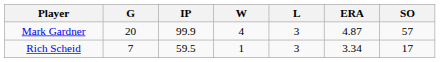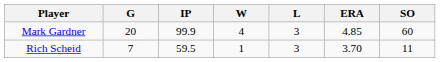 <table class="wikitable sortable">
 <tr>
 <th bgcolor="#DDDDFF" width="16%">Player</th>
 <th bgcolor="#DDDDFF" width="9%">G</th>
 <th bgcolor="#DDDDFF" width="9%">IP</th>
 <th bgcolor="#DDDDFF" width="9%">W</th>
 <th bgcolor="#DDDDFF" width="9%">L</th>
 <th bgcolor="#DDDDFF" width="9%">ERA</th>
 <th bgcolor="#DDDDFF" width="9%">SO</th>
 </tr>
 <tr align=center>
 <td><a href='#'>Mark Gardner</a></td>
 <td>20</td>
 <td>99.9</td>
 <td>4</td>
 <td>3</td>
-<td>4.87</td>
-<td>57</td>
+<td>4.85</td>
+<td>60</td>
 </tr>
 <tr align=center>
 <td><a href='#'>Rich Scheid</a></td>
 <td>7</td>
 <td>59.5</td>
 <td>1</td>
 <td>3</td>
-<td>3.34</td>
-<td>17</td>
+<td>3.70</td>
+<td>11</td>
 </tr>
 </table>
